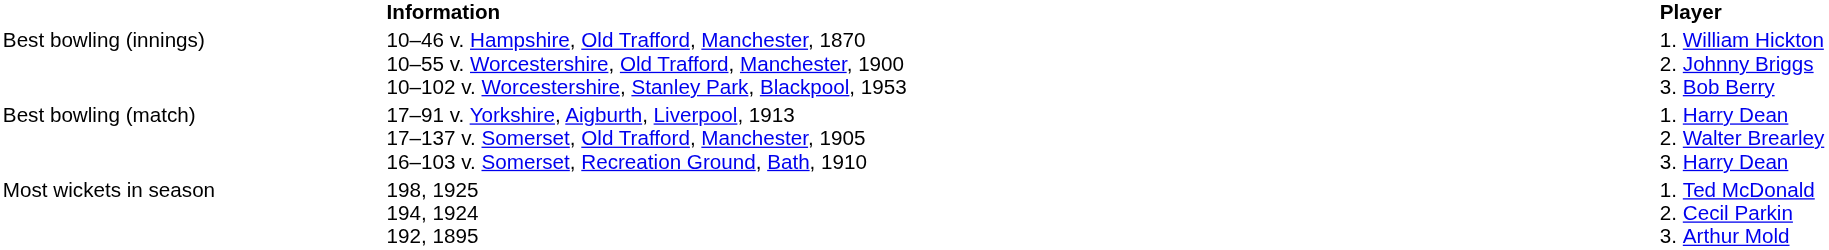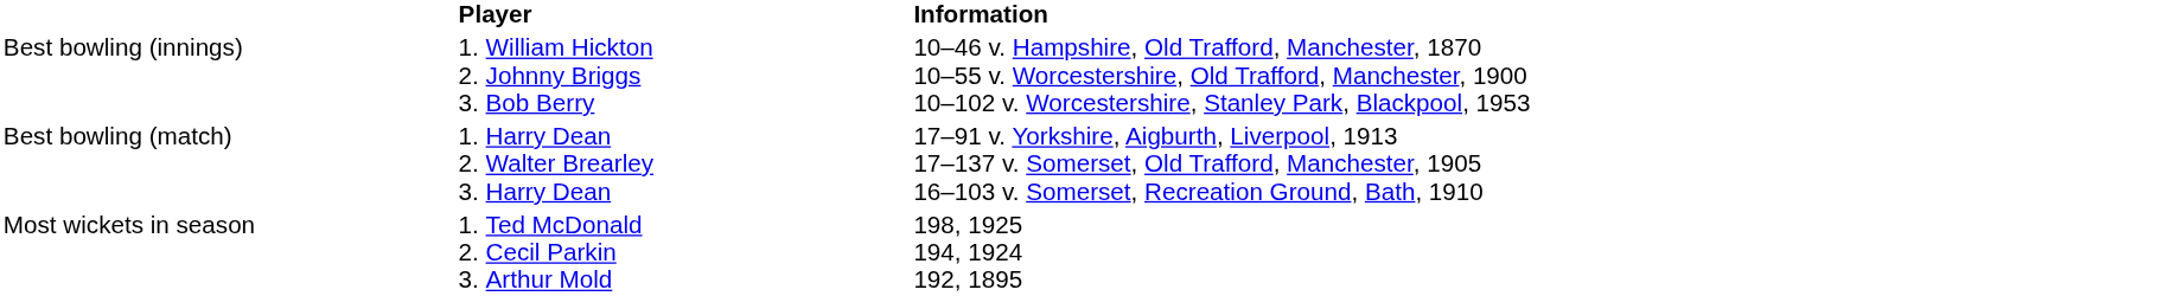 <table width=100%>
 <tr>
 <th align=left width=15%></th>
+<th align=left width=15%>Player</th>
 <th align=left width=50%>Information</th>
-<th align=left width=15%>Player</th>
 </tr>
 <tr>
 <td align=left valign=top>Best bowling (innings)</td>
+<td align=left>1. <a href='#'>William Hickton</a><br>2. <a href='#'>Johnny Briggs</a><br>3. <a href='#'>Bob Berry</a></td>
 <td align=left>10–46 v. <a href='#'>Hampshire</a>, <a href='#'>Old Trafford</a>, <a href='#'>Manchester</a>, 1870<br>10–55 v. <a href='#'>Worcestershire</a>, <a href='#'>Old Trafford</a>, <a href='#'>Manchester</a>, 1900<br>10–102 v. <a href='#'>Worcestershire</a>, <a href='#'>Stanley Park</a>, <a href='#'>Blackpool</a>, 1953</td>
-<td align=left>1. <a href='#'>William Hickton</a><br>2. <a href='#'>Johnny Briggs</a><br>3. <a href='#'>Bob Berry</a></td>
 </tr>
 <tr>
 <td align=left valign=top>Best bowling (match)</td>
+<td align=left>1. <a href='#'>Harry Dean</a><br>2. <a href='#'>Walter Brearley</a><br>3. <a href='#'>Harry Dean</a></td>
 <td align=left>17–91 v. <a href='#'>Yorkshire</a>, <a href='#'>Aigburth</a>, <a href='#'>Liverpool</a>, 1913<br>17–137 v. <a href='#'>Somerset</a>, <a href='#'>Old Trafford</a>, <a href='#'>Manchester</a>, 1905<br>16–103 v. <a href='#'>Somerset</a>, <a href='#'>Recreation Ground</a>, <a href='#'>Bath</a>, 1910</td>
-<td align=left>1. <a href='#'>Harry Dean</a><br>2. <a href='#'>Walter Brearley</a><br>3. <a href='#'>Harry Dean</a></td>
 </tr>
 <tr>
 <td align=left valign=top>Most wickets in season</td>
+<td align=left>1. <a href='#'>Ted McDonald</a><br>2. <a href='#'>Cecil Parkin</a><br>3. <a href='#'>Arthur Mold</a></td>
 <td align=left>198, 1925<br>194, 1924<br>192, 1895</td>
-<td align=left>1. <a href='#'>Ted McDonald</a><br>2. <a href='#'>Cecil Parkin</a><br>3. <a href='#'>Arthur Mold</a></td>
 </tr>
 </table>
